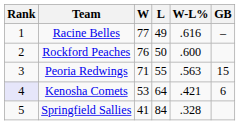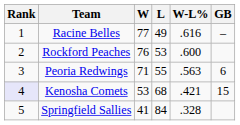 <table class="wikitable" style="text-align:center;">
 <tr>
 <th>Rank</th>
 <th>Team</th>
 <th>W</th>
 <th>L</th>
 <th>W-L%</th>
 <th>GB</th>
 </tr>
 <tr>
 <td>1</td>
 <td><a href='#'>Racine Belles</a></td>
 <td>77</td>
 <td>49</td>
 <td>.616</td>
 <td>–</td>
 </tr>
 <tr>
 <td>2</td>
 <td><a href='#'>Rockford Peaches</a></td>
 <td>76</td>
-<td>50</td>
+<td>53</td>
 <td>.600</td>
 <td></td>
 </tr>
 <tr>
 <td>3</td>
 <td><a href='#'>Peoria Redwings</a></td>
 <td>71</td>
 <td>55</td>
 <td>.563</td>
-<td>15</td>
+<td>6</td>
 </tr>
 <tr>
 <td style="background: lavender;">4</td>
 <td><a href='#'>Kenosha Comets</a></td>
 <td>53</td>
-<td>64</td>
+<td>68</td>
 <td>.421</td>
-<td>6</td>
+<td>15</td>
 </tr>
 <tr>
 <td>5</td>
 <td><a href='#'>Springfield Sallies</a></td>
 <td>41</td>
 <td>84</td>
 <td>.328</td>
 <td></td>
 </tr>
 </table>
